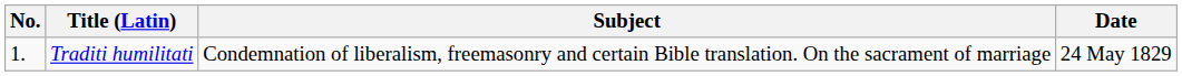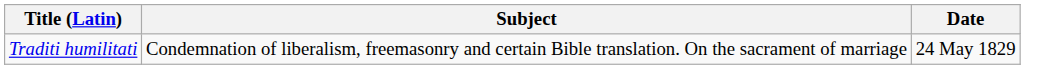 <table class="wikitable">
 <tr>
-<th>No.</th>
 <th>Title (<a href='#'>Latin</a>)</th>
 <th>Subject</th>
 <th>Date</th>
 </tr>
 <tr>
-<td>1.</td>
 <td><em><a href='#'>Traditi humilitati</a></em></td>
 <td>Condemnation of liberalism, freemasonry and certain Bible translation. On the sacrament of marriage</td>
 <td>24 May 1829</td>
 </tr>
 </table>
